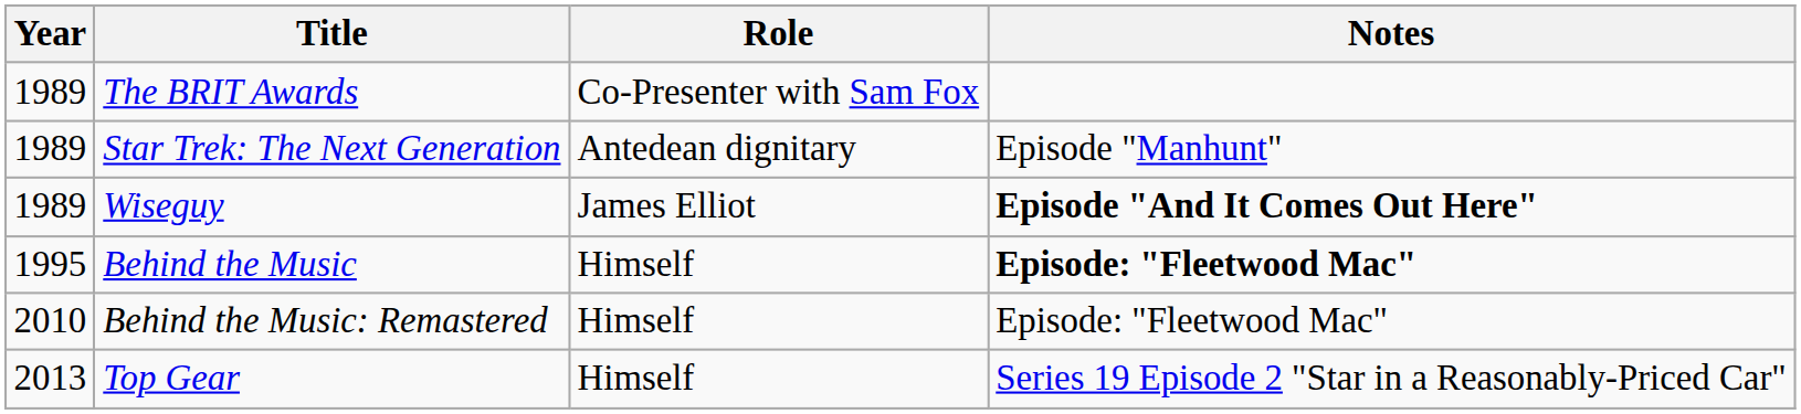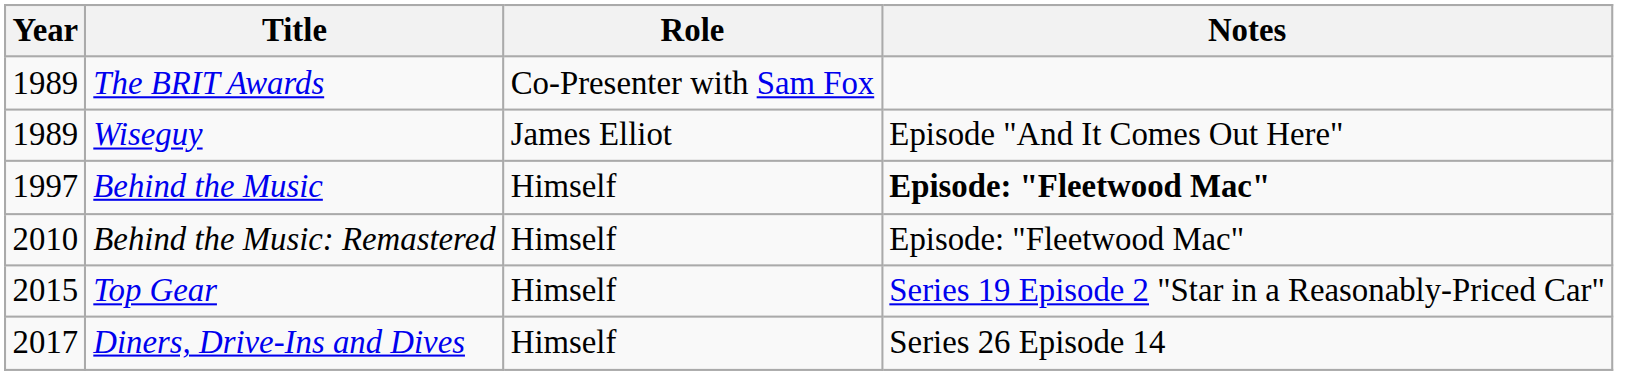 <table class="wikitable">
 <tr>
 <th>Year</th>
 <th>Title</th>
 <th>Role</th>
 <th>Notes</th>
 </tr>
 <tr>
 <td>1989</td>
 <td><em><a href='#'>The BRIT Awards</a></em></td>
 <td>Co-Presenter with <a href='#'>Sam Fox</a></td>
 </tr>
 <tr>
 <td>1989</td>
-<td><em><a href='#'>Star Trek: The Next Generation</a></em></td>
-<td>Antedean dignitary</td>
-<td>Episode "<a href='#'>Manhunt</a>"</td>
+<td><em><a href='#'>Wiseguy</a></em></td>
+<td>James Elliot</td>
+<td>Episode "And It Comes Out Here"</td>
 </tr>
 <tr>
-<td>1989</td>
-<td><em><a href='#'>Wiseguy</a></em></td>
-<td>James Elliot</td>
-<td><strong>Episode "And It Comes Out Here"</strong></td>
-</tr>
-<tr>
-<td>1995</td>
+<td>1997</td>
 <td><em><a href='#'>Behind the Music</a></em></td>
 <td>Himself</td>
 <td><strong>Episode: "Fleetwood Mac"</strong></td>
 </tr>
 <tr>
 <td>2010</td>
 <td><em>Behind the Music: Remastered</em></td>
 <td>Himself</td>
 <td>Episode: "Fleetwood Mac"</td>
 </tr>
 <tr>
-<td>2013</td>
+<td>2015</td>
 <td><em><a href='#'>Top Gear</a></em></td>
 <td>Himself</td>
 <td><a href='#'>Series 19 Episode 2</a> "Star in a Reasonably-Priced Car"</td>
 </tr>
+<tr>
+<td>2017</td>
+<td><em><a href='#'>Diners, Drive-Ins and Dives</a></em></td>
+<td>Himself</td>
+<td>Series 26 Episode 14</td>
+</tr>
 </table>
